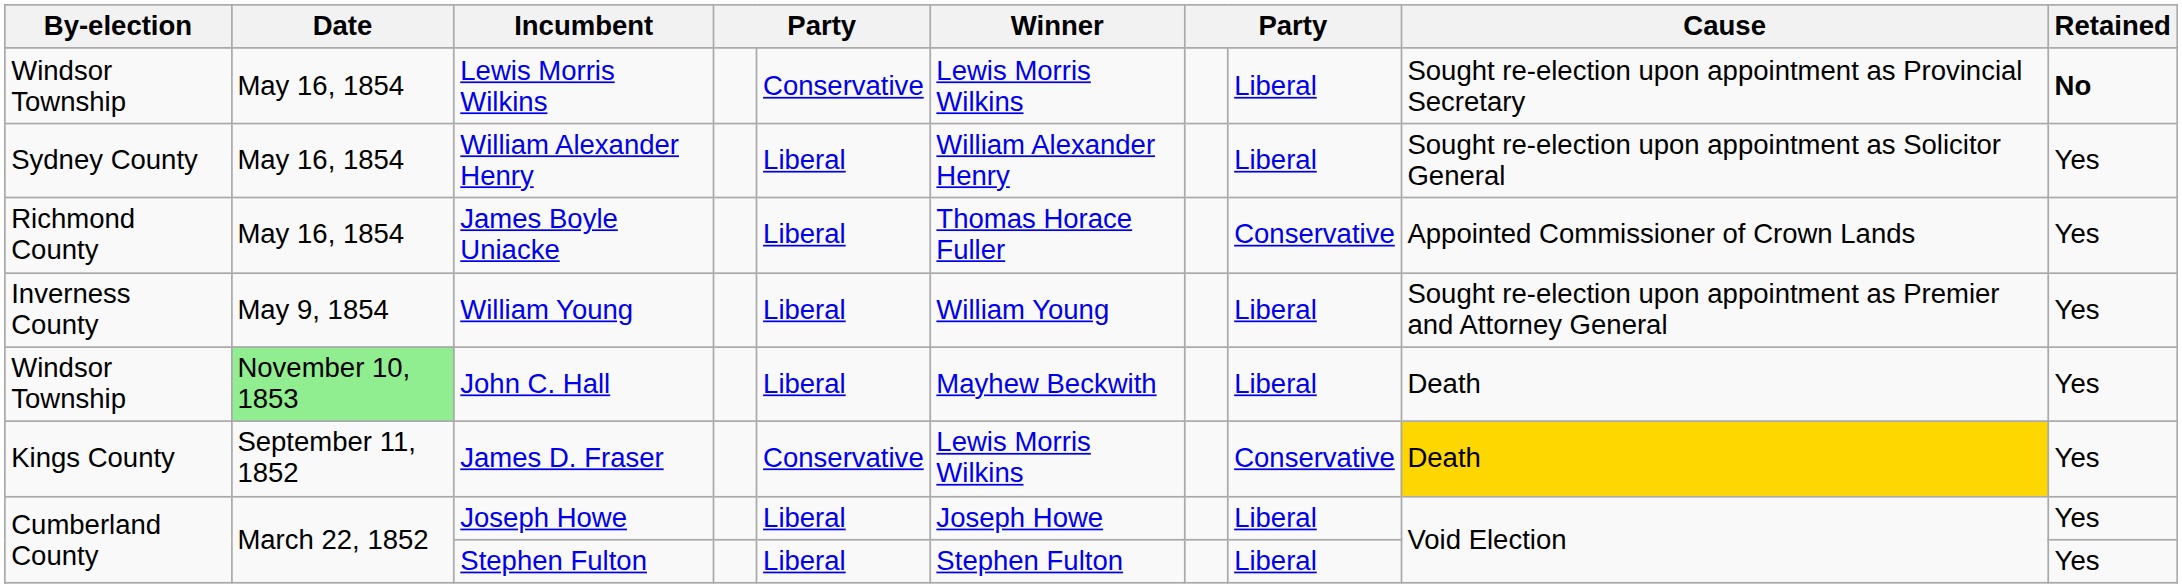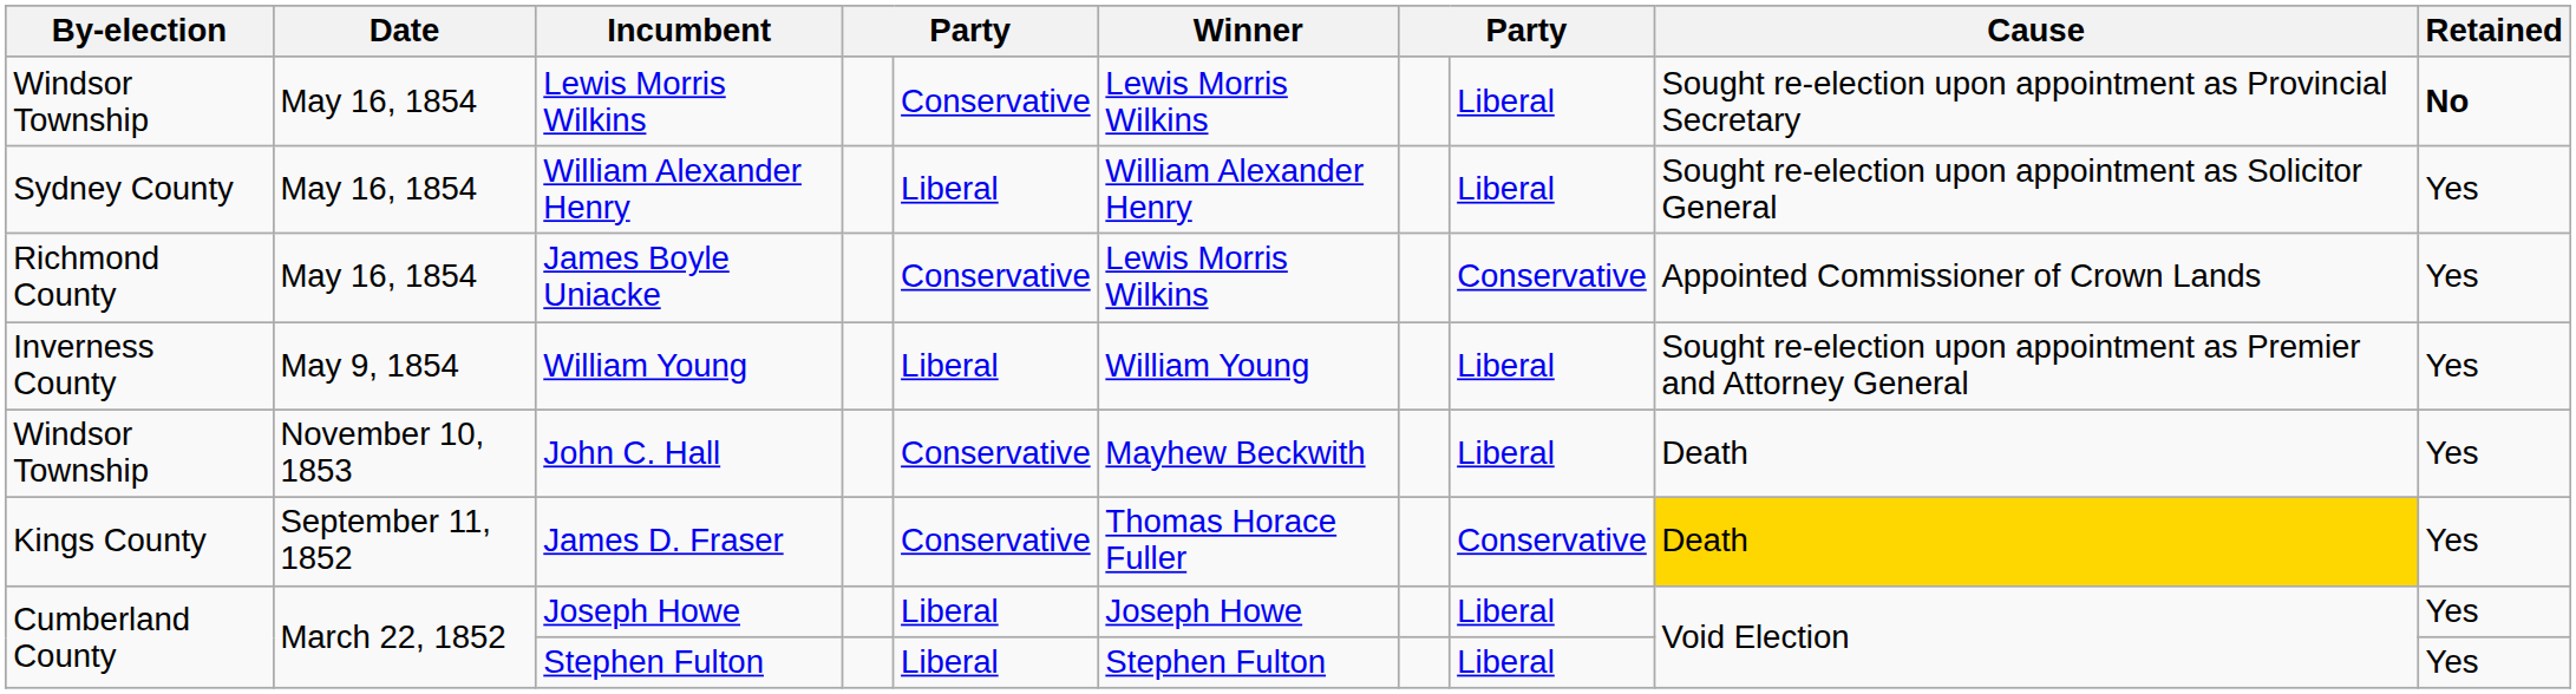 <table class=wikitable style="width:100%">
 <tr>
 <th>By-election</th>
 <th>Date</th>
 <th>Incumbent</th>
 <th colspan=2>Party</th>
 <th>Winner</th>
 <th colspan=2>Party</th>
 <th>Cause</th>
 <th>Retained</th>
 </tr>
 <tr>
 <td>Windsor Township</td>
 <td>May 16, 1854</td>
 <td><a href='#'>Lewis Morris Wilkins</a></td>
 <td>    </td>
 <td><a href='#'>Conservative</a></td>
 <td><a href='#'>Lewis Morris Wilkins</a></td>
 <td>    </td>
 <td><a href='#'>Liberal</a></td>
 <td>Sought re-election upon appointment as Provincial Secretary</td>
 <td><strong>No</strong></td>
 </tr>
 <tr>
 <td>Sydney County</td>
 <td>May 16, 1854</td>
 <td><a href='#'>William Alexander Henry</a></td>
 <td>    </td>
 <td><a href='#'>Liberal</a></td>
 <td><a href='#'>William Alexander Henry</a></td>
 <td>    </td>
 <td><a href='#'>Liberal</a></td>
 <td>Sought re-election upon appointment as Solicitor General</td>
 <td>Yes</td>
 </tr>
 <tr>
 <td>Richmond County</td>
 <td>May 16, 1854</td>
 <td><a href='#'>James Boyle Uniacke</a></td>
 <td>    </td>
-<td><a href='#'>Liberal</a></td>
-<td><a href='#'>Thomas Horace Fuller</a></td>
+<td><a href='#'>Conservative</a></td>
+<td><a href='#'>Lewis Morris Wilkins</a></td>
 <td>    </td>
 <td><a href='#'>Conservative</a></td>
 <td>Appointed Commissioner of Crown Lands</td>
 <td>Yes</td>
 </tr>
 <tr>
 <td>Inverness County</td>
 <td>May 9, 1854</td>
 <td><a href='#'>William Young</a></td>
 <td>    </td>
 <td><a href='#'>Liberal</a></td>
 <td><a href='#'>William Young</a></td>
 <td>    </td>
 <td><a href='#'>Liberal</a></td>
 <td>Sought re-election upon appointment as Premier and Attorney General</td>
 <td>Yes</td>
 </tr>
 <tr>
 <td>Windsor Township</td>
-<td style="background: lightgreen;">November 10, 1853</td>
+<td>November 10, 1853</td>
 <td><a href='#'>John C. Hall</a></td>
 <td>    </td>
-<td><a href='#'>Liberal</a></td>
+<td><a href='#'>Conservative</a></td>
 <td><a href='#'>Mayhew Beckwith</a></td>
 <td>    </td>
 <td><a href='#'>Liberal</a></td>
 <td>Death</td>
 <td>Yes</td>
 </tr>
 <tr>
 <td>Kings County</td>
 <td>September 11, 1852</td>
 <td><a href='#'>James D. Fraser</a></td>
 <td>    </td>
 <td><a href='#'>Conservative</a></td>
-<td><a href='#'>Lewis Morris Wilkins</a></td>
+<td><a href='#'>Thomas Horace Fuller</a></td>
 <td>    </td>
 <td><a href='#'>Conservative</a></td>
 <td style="background: gold;">Death</td>
 <td>Yes</td>
 </tr>
 <tr>
 <td rowspan=2>Cumberland County</td>
 <td rowspan=2>March 22, 1852</td>
 <td><a href='#'>Joseph Howe</a></td>
 <td>    </td>
 <td><a href='#'>Liberal</a></td>
 <td><a href='#'>Joseph Howe</a></td>
 <td>    </td>
 <td><a href='#'>Liberal</a></td>
 <td rowspan=2>Void Election</td>
 <td>Yes</td>
 </tr>
 <tr>
 <td><a href='#'>Stephen Fulton</a></td>
 <td>    </td>
 <td><a href='#'>Liberal</a></td>
 <td><a href='#'>Stephen Fulton</a></td>
 <td>    </td>
 <td><a href='#'>Liberal</a></td>
 <td>Yes</td>
 </tr>
 </table>
